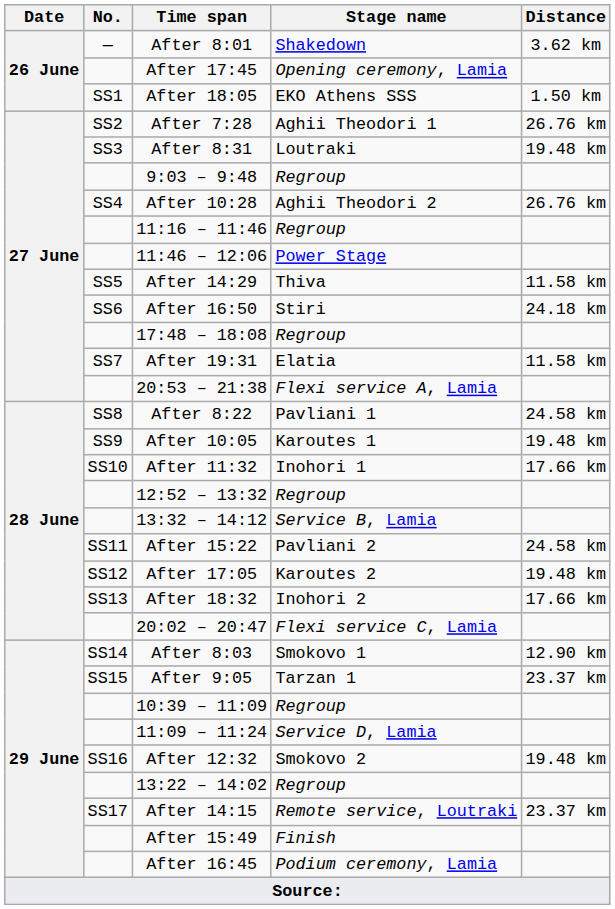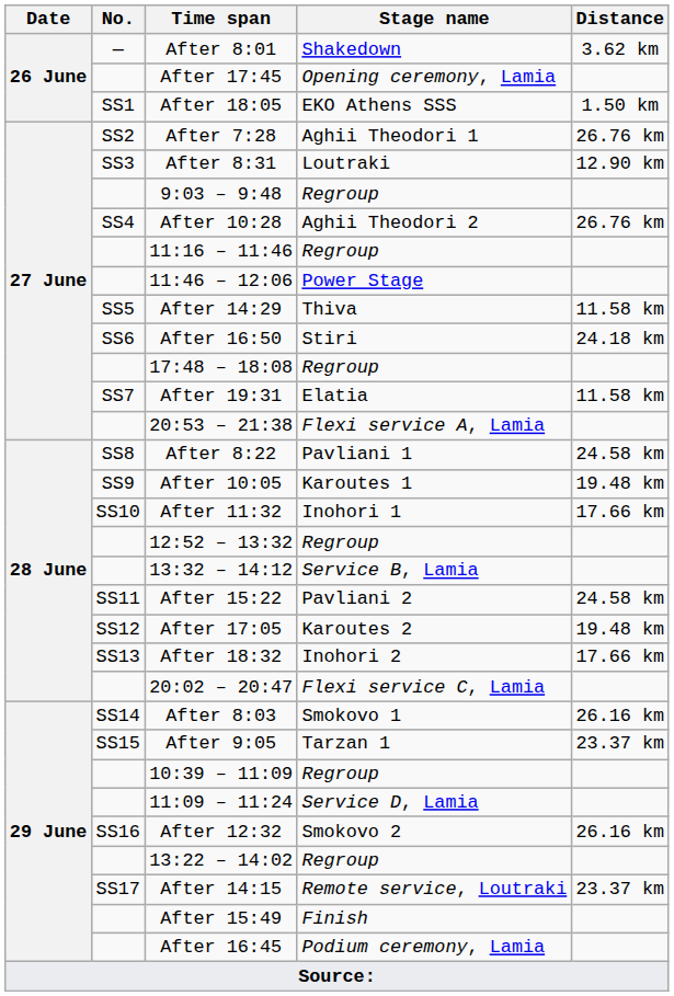 <table class="wikitable" style="font-size: 85%;">
 <tr>
 <th>Date</th>
 <th>No.</th>
 <th>Time span</th>
 <th>Stage name</th>
 <th>Distance</th>
 </tr>
 <tr>
 <th rowspan="3">26 June</th>
 <td align="center">—</td>
 <td align="center">After 8:01</td>
 <td><a href='#'>Shakedown</a></td>
 <td align="center">3.62 km</td>
 </tr>
 <tr>
 <td align="center"></td>
 <td align="center">After 17:45</td>
 <td><em>Opening ceremony</em>, <a href='#'>Lamia</a></td>
 <td></td>
 </tr>
 <tr>
 <td align="center">SS1</td>
 <td align="center">After 18:05</td>
 <td>EKO Athens SSS</td>
 <td align="center">1.50 km</td>
 </tr>
 <tr>
 <th rowspan="11">27 June</th>
 <td align="center">SS2</td>
 <td align="center">After 7:28</td>
 <td>Aghii Theodori 1</td>
 <td align="center">26.76 km</td>
 </tr>
 <tr>
 <td align="center">SS3</td>
 <td align="center">After 8:31</td>
 <td>Loutraki</td>
-<td align="center">19.48 km</td>
+<td align="center">12.90 km</td>
 </tr>
 <tr>
 <td align="center"></td>
 <td align="center">9:03 – 9:48</td>
 <td><em>Regroup</em></td>
 <td></td>
 </tr>
 <tr>
 <td align="center">SS4</td>
 <td align="center">After 10:28</td>
 <td>Aghii Theodori 2</td>
 <td align="center">26.76 km</td>
 </tr>
 <tr>
 <td align="center"></td>
 <td align="center">11:16 – 11:46</td>
 <td><em>Regroup</em></td>
 <td></td>
 </tr>
 <tr>
 <td align="center"></td>
 <td align="center">11:46 – 12:06</td>
 <td><a href='#'>Power Stage</a></td>
 <td></td>
 </tr>
 <tr>
 <td align="center">SS5</td>
 <td align="center">After 14:29</td>
 <td>Thiva</td>
 <td align="center">11.58 km</td>
 </tr>
 <tr>
 <td align="center">SS6</td>
 <td align="center">After 16:50</td>
 <td>Stiri</td>
 <td align="center">24.18 km</td>
 </tr>
 <tr>
 <td align="center"></td>
 <td align="center">17:48 – 18:08</td>
 <td><em>Regroup</em></td>
 <td></td>
 </tr>
 <tr>
 <td align="center">SS7</td>
 <td align="center">After 19:31</td>
 <td>Elatia</td>
 <td align="center">11.58 km</td>
 </tr>
 <tr>
 <td align="center"></td>
 <td align="center">20:53 – 21:38</td>
 <td><em>Flexi service A</em>, <a href='#'>Lamia</a></td>
 <td></td>
 </tr>
 <tr>
 <th rowspan="9">28 June</th>
 <td align="center">SS8</td>
 <td align="center">After 8:22</td>
 <td>Pavliani 1</td>
 <td align="center">24.58 km</td>
 </tr>
 <tr>
 <td align="center">SS9</td>
 <td align="center">After 10:05</td>
 <td>Karoutes 1</td>
 <td align="center">19.48 km</td>
 </tr>
 <tr>
 <td align="center">SS10</td>
 <td align="center">After 11:32</td>
 <td>Inohori 1</td>
 <td align="center">17.66 km</td>
 </tr>
 <tr>
 <td align="center"></td>
 <td align="center">12:52 – 13:32</td>
 <td><em>Regroup</em></td>
 <td></td>
 </tr>
 <tr>
 <td align="center"></td>
 <td align="center">13:32 – 14:12</td>
 <td><em>Service B</em>, <a href='#'>Lamia</a></td>
 <td></td>
 </tr>
 <tr>
 <td align="center">SS11</td>
 <td align="center">After 15:22</td>
 <td>Pavliani 2</td>
 <td align="center">24.58 km</td>
 </tr>
 <tr>
 <td align="center">SS12</td>
 <td align="center">After 17:05</td>
 <td>Karoutes 2</td>
 <td align="center">19.48 km</td>
 </tr>
 <tr>
 <td align="center">SS13</td>
 <td align="center">After 18:32</td>
 <td>Inohori 2</td>
 <td align="center">17.66 km</td>
 </tr>
 <tr>
 <td align="center"></td>
 <td align="center">20:02 – 20:47</td>
 <td><em>Flexi service C</em>, <a href='#'>Lamia</a></td>
 <td></td>
 </tr>
 <tr>
 <th rowspan="9">29 June</th>
 <td align="center">SS14</td>
 <td align="center">After 8:03</td>
 <td>Smokovo 1</td>
-<td align="center">12.90 km</td>
+<td align="center">26.16 km</td>
 </tr>
 <tr>
 <td align="center">SS15</td>
 <td align="center">After 9:05</td>
 <td>Tarzan 1</td>
 <td align="center">23.37 km</td>
 </tr>
 <tr>
 <td align="center"></td>
 <td align="center">10:39 – 11:09</td>
 <td><em>Regroup</em></td>
 <td></td>
 </tr>
 <tr>
 <td align="center"></td>
 <td align="center">11:09 – 11:24</td>
 <td><em>Service D</em>, <a href='#'>Lamia</a></td>
 <td></td>
 </tr>
 <tr>
 <td align="center">SS16</td>
 <td align="center">After 12:32</td>
 <td>Smokovo 2</td>
-<td align="center">19.48 km</td>
+<td align="center">26.16 km</td>
 </tr>
 <tr>
 <td align="center"></td>
 <td align="center">13:22 – 14:02</td>
 <td><em>Regroup</em></td>
 <td></td>
 </tr>
 <tr>
 <td align="center">SS17</td>
 <td align="center">After 14:15</td>
 <td><em>Remote service</em>, <a href='#'>Loutraki</a></td>
 <td align="center">23.37 km</td>
 </tr>
 <tr>
 <td align="center"></td>
 <td align="center">After 15:49</td>
 <td><em>Finish</em></td>
 <td></td>
 </tr>
 <tr>
 <td align="center"></td>
 <td align="center">After 16:45</td>
 <td><em>Podium ceremony</em>, <a href='#'>Lamia</a></td>
 <td></td>
 </tr>
 <tr>
 <td colspan="5" style="background-color:#EAECF0;text-align:center"><strong>Source:</strong></td>
 </tr>
 <tr>
 </tr>
 </table>
